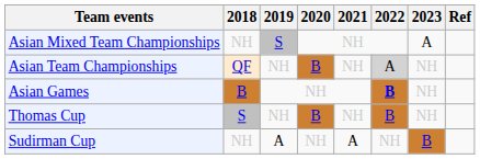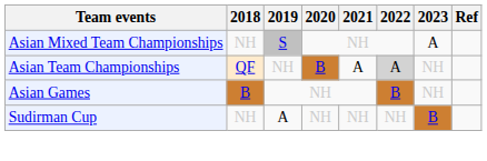 <table class="wikitable" style="font-size: 90%; text-align:center">
 <tr>
 <th>Team events</th>
 <th>2018</th>
 <th>2019</th>
 <th>2020</th>
 <th>2021</th>
 <th>2022</th>
 <th>2023</th>
 <th>Ref</th>
 </tr>
 <tr>
 <td bgcolor="#ECF2FF"; align="left"><a href='#'>Asian Mixed Team Championships</a></td>
 <td style=color:#ccc>NH</td>
 <td bgcolor=silver><a href='#'>S</a></td>
 <td colspan="3" style="color:#ccc">NH</td>
 <td>A</td>
 <td></td>
 </tr>
 <tr>
 <td bgcolor="#ECF2FF"; align="left"><a href='#'>Asian Team Championships</a></td>
 <td bgcolor=FFEBCD><a href='#'>QF</a></td>
 <td style=color:#ccc>NH</td>
 <td bgcolor=CD7F32><a href='#'>B</a></td>
-<td style=color:#ccc>NH</td>
+<td>A</td>
 <td style="background: lightgrey;">A</td>
 <td style=color:#ccc>NH</td>
 <td></td>
 </tr>
 <tr>
 <td bgcolor="#ECF2FF"; align="left"><a href='#'>Asian Games</a></td>
 <td bgcolor=CD7F32><a href='#'>B</a></td>
 <td colspan="3" style="color:#ccc">NH</td>
-<td bgcolor=CD7F32><strong><a href='#'>B</a></strong></td>
-<td style=color:#ccc>NH</td>
-<td></td>
-</tr>
-<tr>
-<td bgcolor="#ECF2FF"; align="left"><a href='#'>Thomas Cup</a></td>
-<td bgcolor=silver><a href='#'>S</a></td>
-<td style=color:#ccc>NH</td>
-<td bgcolor=CD7F32><a href='#'>B</a></td>
-<td style=color:#ccc>NH</td>
 <td bgcolor=CD7F32><a href='#'>B</a></td>
 <td style=color:#ccc>NH</td>
 <td></td>
 </tr>
 <tr>
 <td bgcolor="#ECF2FF"; align="left"><a href='#'>Sudirman Cup</a></td>
 <td style=color:#ccc>NH</td>
 <td>A</td>
 <td style=color:#ccc>NH</td>
-<td>A</td>
+<td style=color:#ccc>NH</td>
 <td style=color:#ccc>NH</td>
 <td bgcolor=CD7F32><a href='#'>B</a></td>
 <td></td>
 </tr>
 </table>
